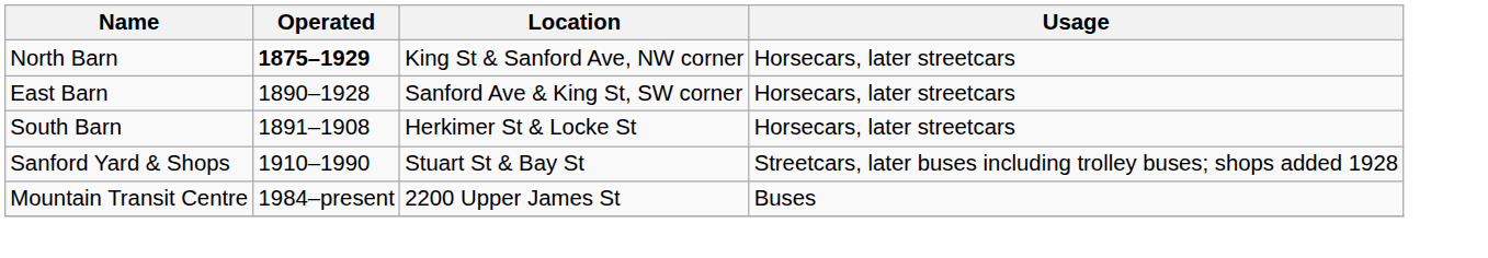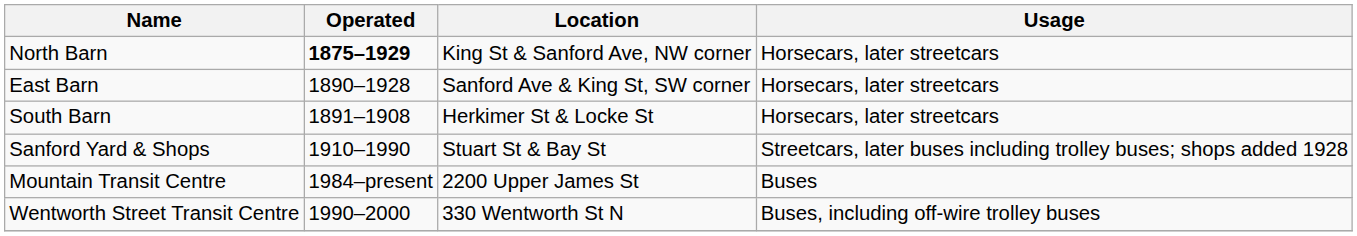 <table class="wikitable collapsible expanded">
 <tr>
 <th>Name</th>
 <th>Operated</th>
 <th>Location</th>
 <th>Usage</th>
 </tr>
 <tr>
 <td>North Barn</td>
 <td><strong>1875–1929</strong></td>
 <td>King St & Sanford Ave, NW corner</td>
 <td>Horsecars, later streetcars</td>
 </tr>
 <tr>
 <td>East Barn</td>
 <td>1890–1928</td>
 <td>Sanford Ave & King St, SW corner</td>
 <td>Horsecars, later streetcars</td>
 </tr>
 <tr>
 <td>South Barn</td>
 <td>1891–1908</td>
 <td>Herkimer St & Locke St</td>
 <td>Horsecars, later streetcars</td>
 </tr>
 <tr>
 <td>Sanford Yard & Shops</td>
 <td>1910–1990</td>
 <td>Stuart St & Bay St</td>
 <td>Streetcars, later buses including trolley buses; shops added 1928</td>
 </tr>
 <tr>
 <td>Mountain Transit Centre</td>
 <td>1984–present</td>
 <td>2200 Upper James St</td>
 <td>Buses</td>
 </tr>
 <tr>
+<td>Wentworth Street Transit Centre</td>
+<td>1990–2000</td>
+<td>330 Wentworth St N</td>
+<td>Buses, including off-wire trolley buses</td>
+</tr>
+<tr>
 </tr>
 </table>
